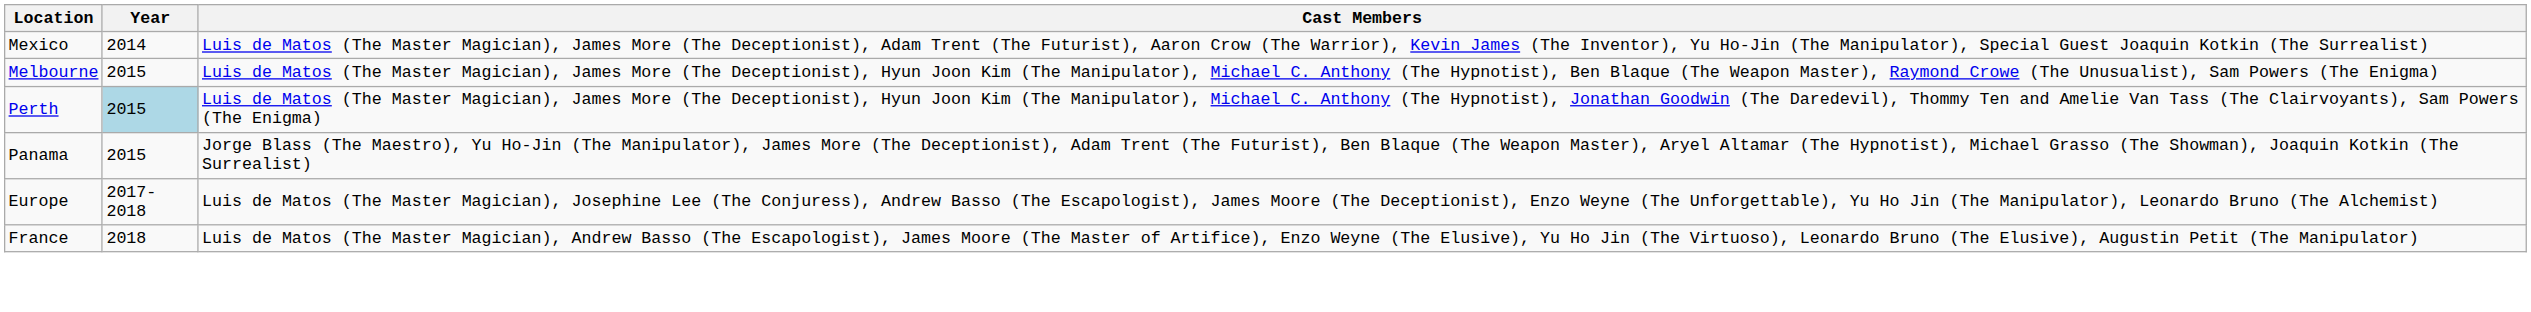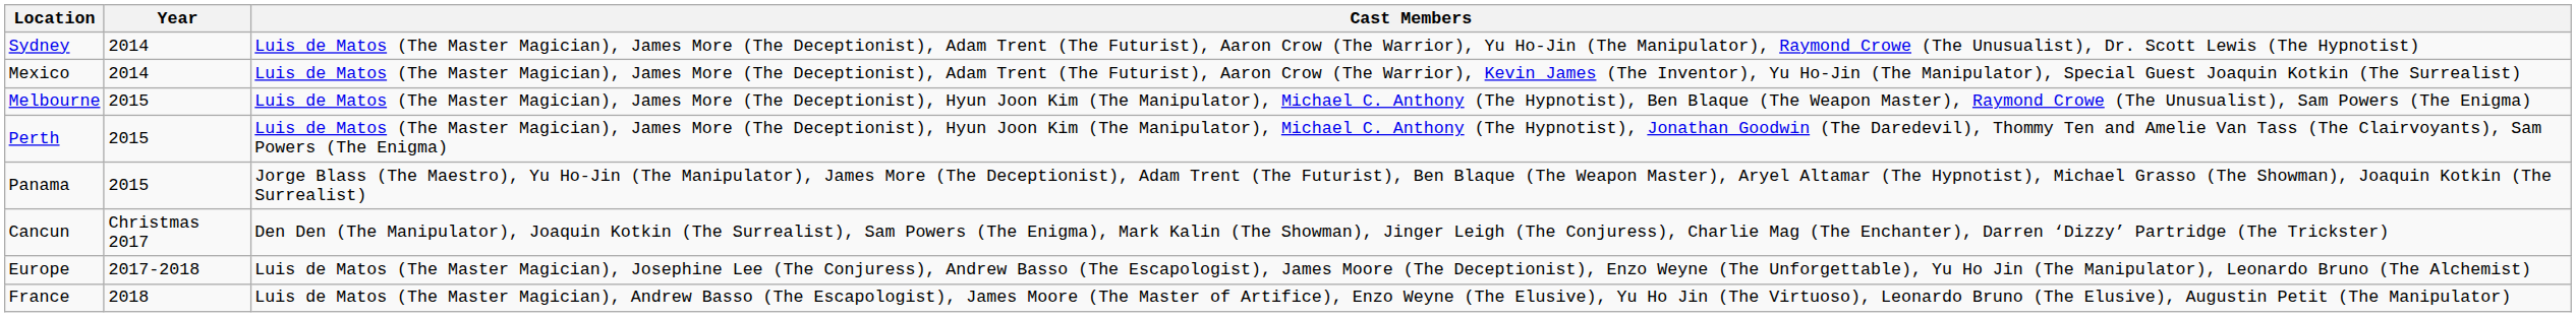 <table class="wikitable">
 <tr>
 <th>Location</th>
 <th>Year</th>
 <th>Cast Members</th>
+</tr>
+<tr>
+<td><a href='#'>Sydney</a></td>
+<td>2014</td>
+<td><a href='#'>Luis de Matos</a> (The Master Magician), James More (The Deceptionist), Adam Trent (The Futurist), Aaron Crow (The Warrior), Yu Ho-Jin (The Manipulator), <a href='#'>Raymond Crowe</a> (The Unusualist), Dr. Scott Lewis (The Hypnotist)</td>
 </tr>
 <tr>
 <td>Mexico</td>
 <td>2014</td>
 <td><a href='#'>Luis de Matos</a> (The Master Magician), James More (The Deceptionist), Adam Trent (The Futurist), Aaron Crow (The Warrior), <a href='#'>Kevin James</a> (The Inventor), Yu Ho-Jin (The Manipulator), Special Guest Joaquin Kotkin (The Surrealist)</td>
 </tr>
 <tr>
 <td><a href='#'>Melbourne</a></td>
 <td>2015</td>
 <td><a href='#'>Luis de Matos</a> (The Master Magician), James More (The Deceptionist), Hyun Joon Kim (The Manipulator), <a href='#'>Michael C. Anthony</a> (The Hypnotist), Ben Blaque (The Weapon Master), <a href='#'>Raymond Crowe</a> (The Unusualist), Sam Powers (The Enigma)</td>
 </tr>
 <tr>
 <td><a href='#'>Perth</a></td>
-<td style="background: lightblue;">2015</td>
+<td>2015</td>
 <td><a href='#'>Luis de Matos</a> (The Master Magician), James More (The Deceptionist), Hyun Joon Kim (The Manipulator), <a href='#'>Michael C. Anthony</a> (The Hypnotist), <a href='#'>Jonathan Goodwin</a> (The Daredevil), Thommy Ten and Amelie Van Tass (The Clairvoyants), Sam Powers (The Enigma)</td>
 </tr>
 <tr>
 <td>Panama</td>
 <td>2015</td>
 <td>Jorge Blass (The Maestro), Yu Ho-Jin (The Manipulator), James More (The Deceptionist), Adam Trent (The Futurist), Ben Blaque (The Weapon Master), Aryel Altamar (The Hypnotist), Michael Grasso (The Showman), Joaquin Kotkin (The Surrealist)</td>
+</tr>
+<tr>
+<td>Cancun</td>
+<td>Christmas 2017</td>
+<td>Den Den (The Manipulator), Joaquin Kotkin (The Surrealist), Sam Powers (The Enigma), Mark Kalin (The Showman), Jinger Leigh (The Conjuress), Charlie Mag (The Enchanter), Darren ‘Dizzy’ Partridge (The Trickster)</td>
 </tr>
 <tr>
 <td>Europe</td>
 <td>2017-2018</td>
 <td>Luis de Matos (The Master Magician), Josephine Lee (The Conjuress), Andrew Basso (The Escapologist), James Moore (The Deceptionist), Enzo Weyne (The Unforgettable), Yu Ho Jin (The Manipulator), Leonardo Bruno (The Alchemist)</td>
 </tr>
 <tr>
 <td>France</td>
 <td>2018</td>
 <td>Luis de Matos (The Master Magician), Andrew Basso (The Escapologist), James Moore (The Master of Artifice), Enzo Weyne (The Elusive), Yu Ho Jin (The Virtuoso), Leonardo Bruno (The Elusive), Augustin Petit (The Manipulator)</td>
 </tr>
 </table>
